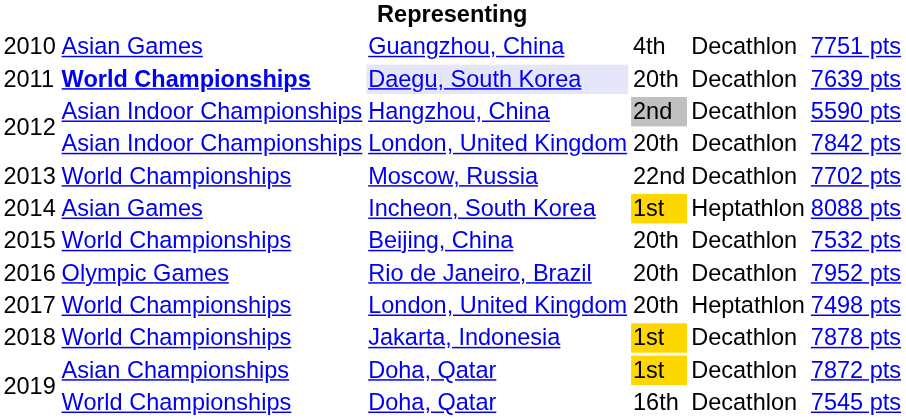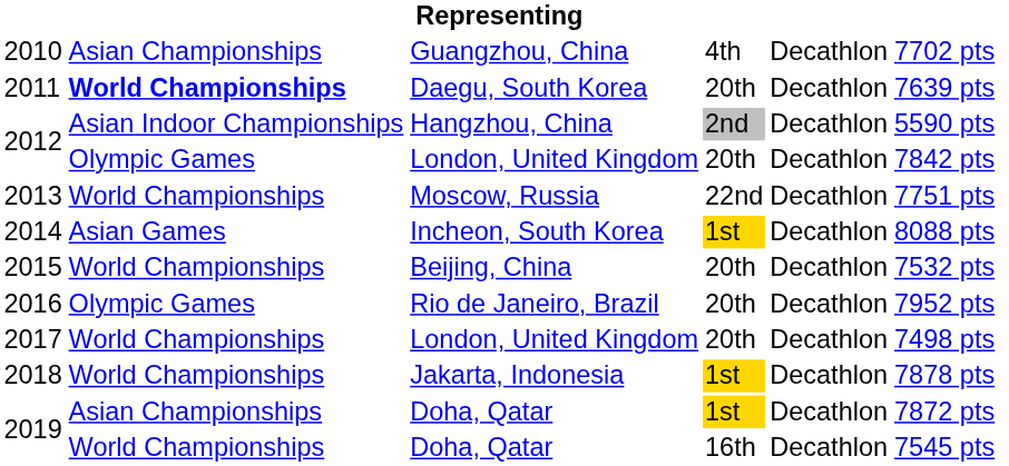 <table>
 <tr>
 <th colspan="6">Representing </th>
 </tr>
 <tr>
 <td>2010</td>
-<td><a href='#'>Asian Games</a></td>
+<td><a href='#'>Asian Championships</a></td>
 <td><a href='#'>Guangzhou, China</a></td>
 <td>4th</td>
 <td>Decathlon</td>
-<td><a href='#'>7751 pts</a></td>
+<td><a href='#'>7702 pts</a></td>
 </tr>
 <tr>
 <td>2011</td>
 <td><strong><a href='#'>World Championships</a></strong></td>
-<td style="background: lavender;"><a href='#'>Daegu, South Korea</a></td>
+<td><a href='#'>Daegu, South Korea</a></td>
 <td>20th</td>
 <td>Decathlon</td>
 <td><a href='#'>7639 pts</a></td>
 </tr>
 <tr>
 <td rowspan=2>2012</td>
 <td><a href='#'>Asian Indoor Championships</a></td>
 <td><a href='#'>Hangzhou, China</a></td>
 <td bgcolor=silver>2nd</td>
 <td>Decathlon</td>
 <td><a href='#'>5590 pts</a></td>
 </tr>
 <tr>
-<td><a href='#'>Asian Indoor Championships</a></td>
+<td><a href='#'>Olympic Games</a></td>
 <td><a href='#'>London, United Kingdom</a></td>
 <td>20th</td>
 <td>Decathlon</td>
 <td><a href='#'>7842 pts</a></td>
 </tr>
 <tr>
 <td>2013</td>
 <td><a href='#'>World Championships</a></td>
 <td><a href='#'>Moscow, Russia</a></td>
 <td>22nd</td>
 <td>Decathlon</td>
-<td><a href='#'>7702 pts</a></td>
+<td><a href='#'>7751 pts</a></td>
 </tr>
 <tr>
 <td>2014</td>
 <td><a href='#'>Asian Games</a></td>
 <td><a href='#'>Incheon, South Korea</a></td>
 <td bgcolor=gold>1st</td>
-<td>Heptathlon</td>
+<td>Decathlon</td>
 <td><a href='#'>8088 pts</a></td>
 </tr>
 <tr>
 <td>2015</td>
 <td><a href='#'>World Championships</a></td>
 <td><a href='#'>Beijing, China</a></td>
 <td>20th</td>
 <td>Decathlon</td>
 <td><a href='#'>7532 pts</a></td>
 </tr>
 <tr>
 <td>2016</td>
 <td><a href='#'>Olympic Games</a></td>
 <td><a href='#'>Rio de Janeiro, Brazil</a></td>
 <td>20th</td>
 <td>Decathlon</td>
 <td><a href='#'>7952 pts</a></td>
 </tr>
 <tr>
 <td>2017</td>
 <td><a href='#'>World Championships</a></td>
 <td><a href='#'>London, United Kingdom</a></td>
 <td>20th</td>
-<td>Heptathlon</td>
+<td>Decathlon</td>
 <td><a href='#'>7498 pts</a></td>
 </tr>
 <tr>
 <td>2018</td>
 <td><a href='#'>World Championships</a></td>
 <td><a href='#'>Jakarta, Indonesia</a></td>
 <td bgcolor=gold>1st</td>
 <td>Decathlon</td>
 <td><a href='#'>7878 pts</a></td>
 </tr>
 <tr>
 <td rowspan=2>2019</td>
 <td><a href='#'>Asian Championships</a></td>
 <td><a href='#'>Doha, Qatar</a></td>
 <td bgcolor=gold>1st</td>
 <td>Decathlon</td>
 <td><a href='#'>7872 pts</a></td>
 </tr>
 <tr>
 <td><a href='#'>World Championships</a></td>
 <td><a href='#'>Doha, Qatar</a></td>
 <td>16th</td>
 <td>Decathlon</td>
 <td><a href='#'>7545 pts</a></td>
 </tr>
 </table>
